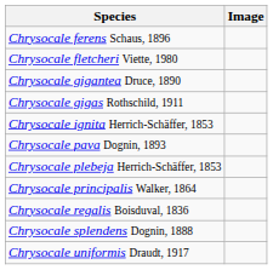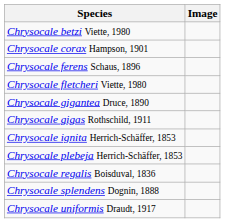 <table class="wikitable">
 <tr>
 <th>Species</th>
 <th>Image</th>
+</tr>
+<tr>
+<td><em><a href='#'>Chrysocale betzi</a></em> <small>Viette, 1980</small></td>
+<td></td>
+</tr>
+<tr>
+<td><em><a href='#'>Chrysocale corax</a></em> <small>Hampson, 1901</small></td>
+<td></td>
 </tr>
 <tr>
 <td><em><a href='#'>Chrysocale ferens</a></em> <small>Schaus, 1896</small></td>
 <td></td>
 </tr>
 <tr>
 <td><em><a href='#'>Chrysocale fletcheri</a></em> <small>Viette, 1980</small></td>
 <td></td>
 </tr>
 <tr>
 <td><em><a href='#'>Chrysocale gigantea</a></em> <small>Druce, 1890</small></td>
 <td></td>
 </tr>
 <tr>
 <td><em><a href='#'>Chrysocale gigas</a></em> <small>Rothschild, 1911</small></td>
 <td></td>
 </tr>
 <tr>
 <td><em><a href='#'>Chrysocale ignita</a></em> <small>Herrich-Schäffer, 1853</small></td>
 <td></td>
 </tr>
 <tr>
-<td><em><a href='#'>Chrysocale pava</a></em> <small>Dognin, 1893</small></td>
-<td></td>
-</tr>
-<tr>
 <td><em><a href='#'>Chrysocale plebeja</a></em> <small>Herrich-Schäffer, 1853</small></td>
-<td></td>
-</tr>
-<tr>
-<td><em><a href='#'>Chrysocale principalis</a></em> <small>Walker, 1864</small></td>
 <td></td>
 </tr>
 <tr>
 <td><em><a href='#'>Chrysocale regalis</a></em> <small>Boisduval, 1836</small></td>
 <td></td>
 </tr>
 <tr>
 <td><em><a href='#'>Chrysocale splendens</a></em> <small>Dognin, 1888</small></td>
 <td></td>
 </tr>
 <tr>
 <td><em><a href='#'>Chrysocale uniformis</a></em> <small>Draudt, 1917</small></td>
 <td></td>
 </tr>
 </table>
